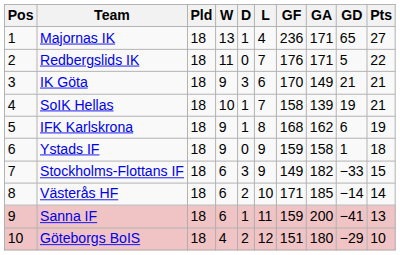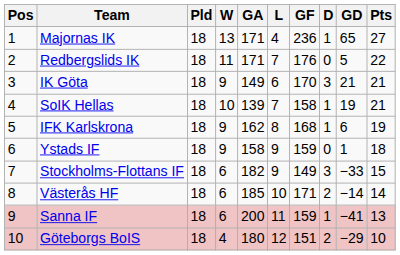 <table class="wikitable">
 <tr>
 <th><span>Pos</span></th>
 <th>Team</th>
 <th><span>Pld</span></th>
 <th><span>W</span></th>
-<th><span>D</span></th>
+<th><span>GA</span></th>
 <th><span>L</span></th>
 <th><span>GF</span></th>
-<th><span>GA</span></th>
+<th><span>D</span></th>
 <th><span>GD</span></th>
 <th><span>Pts</span></th>
 </tr>
 <tr>
 <td>1</td>
 <td><a href='#'>Majornas IK</a></td>
 <td>18</td>
 <td>13</td>
-<td>1</td>
+<td>171</td>
 <td>4</td>
 <td>236</td>
-<td>171</td>
+<td>1</td>
 <td>65</td>
 <td>27</td>
 </tr>
 <tr>
 <td>2</td>
 <td><a href='#'>Redbergslids IK</a></td>
 <td>18</td>
 <td>11</td>
-<td>0</td>
+<td>171</td>
 <td>7</td>
 <td>176</td>
-<td>171</td>
+<td>0</td>
 <td>5</td>
 <td>22</td>
 </tr>
 <tr>
 <td>3</td>
 <td><a href='#'>IK Göta</a></td>
 <td>18</td>
 <td>9</td>
-<td>3</td>
+<td>149</td>
 <td>6</td>
 <td>170</td>
-<td>149</td>
+<td>3</td>
 <td>21</td>
 <td>21</td>
 </tr>
 <tr>
 <td>4</td>
 <td><a href='#'>SoIK Hellas</a></td>
 <td>18</td>
 <td>10</td>
-<td>1</td>
+<td>139</td>
 <td>7</td>
 <td>158</td>
-<td>139</td>
+<td>1</td>
 <td>19</td>
 <td>21</td>
 </tr>
 <tr>
 <td>5</td>
 <td><a href='#'>IFK Karlskrona</a></td>
 <td>18</td>
 <td>9</td>
-<td>1</td>
+<td>162</td>
 <td>8</td>
 <td>168</td>
-<td>162</td>
+<td>1</td>
 <td>6</td>
 <td>19</td>
 </tr>
 <tr>
 <td>6</td>
 <td><a href='#'>Ystads IF</a></td>
 <td>18</td>
 <td>9</td>
-<td>0</td>
+<td>158</td>
 <td>9</td>
 <td>159</td>
-<td>158</td>
+<td>0</td>
 <td>1</td>
 <td>18</td>
 </tr>
 <tr>
 <td>7</td>
 <td><a href='#'>Stockholms-Flottans IF</a></td>
 <td>18</td>
 <td>6</td>
-<td>3</td>
+<td>182</td>
 <td>9</td>
 <td>149</td>
-<td>182</td>
+<td>3</td>
 <td>−33</td>
 <td>15</td>
 </tr>
 <tr>
 <td>8</td>
 <td><a href='#'>Västerås HF</a></td>
 <td>18</td>
 <td>6</td>
-<td>2</td>
+<td>185</td>
 <td>10</td>
 <td>171</td>
-<td>185</td>
+<td>2</td>
 <td>−14</td>
 <td>14</td>
 </tr>
 <tr align="left" style="background:#f0c4c4;">
 <td>9</td>
 <td><a href='#'>Sanna IF</a></td>
 <td>18</td>
 <td>6</td>
-<td>1</td>
+<td>200</td>
 <td>11</td>
 <td>159</td>
-<td>200</td>
+<td>1</td>
 <td>−41</td>
 <td>13</td>
 </tr>
 <tr align="left" style="background:#f0c4c4;">
 <td>10</td>
 <td><a href='#'>Göteborgs BoIS</a></td>
 <td>18</td>
 <td>4</td>
-<td>2</td>
+<td>180</td>
 <td>12</td>
 <td>151</td>
-<td>180</td>
+<td>2</td>
 <td>−29</td>
 <td>10</td>
 </tr>
 </table>
